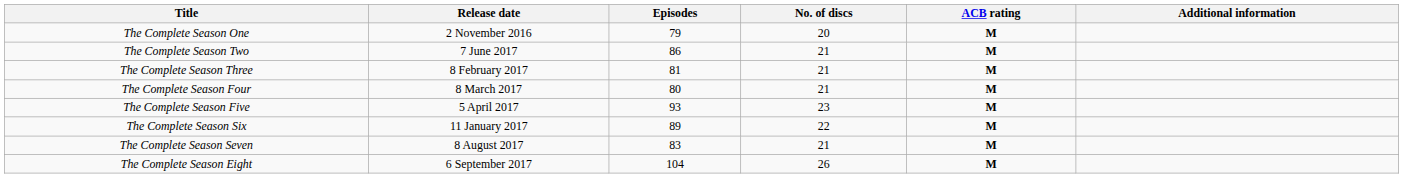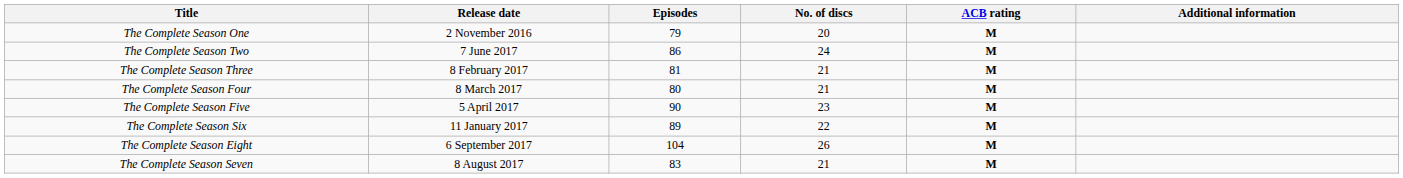 <table class="wikitable" style="width:95%; text-align:center;">
 <tr>
 <th>Title</th>
 <th>Release date</th>
 <th>Episodes</th>
 <th>No. of discs</th>
 <th><a href='#'>ACB</a> rating</th>
 <th>Additional information</th>
 </tr>
 <tr>
 <td><em>The Complete Season One</em></td>
 <td>2 November 2016</td>
 <td>79</td>
 <td>20</td>
 <td><span> <strong>M</strong> </span></td>
 <td><br></td>
 </tr>
 <tr>
 <td><em>The Complete Season Two</em></td>
 <td>7 June 2017</td>
 <td>86</td>
-<td>21</td>
+<td>24</td>
 <td><span> <strong>M</strong> </span></td>
 <td><br></td>
 </tr>
 <tr>
 <td><em>The Complete Season Three</em></td>
 <td>8 February 2017</td>
 <td>81</td>
 <td>21</td>
 <td><span> <strong>M</strong> </span></td>
 <td><br></td>
 </tr>
 <tr>
 <td><em>The Complete Season Four</em></td>
 <td>8 March 2017</td>
 <td>80</td>
 <td>21</td>
 <td><span> <strong>M</strong> </span></td>
 <td><br></td>
 </tr>
 <tr>
 <td><em>The Complete Season Five</em></td>
 <td>5 April 2017</td>
-<td>93</td>
+<td>90</td>
 <td>23</td>
 <td><span> <strong>M</strong> </span></td>
 <td><br></td>
 </tr>
 <tr>
 <td><em>The Complete Season Six</em></td>
 <td>11 January 2017</td>
 <td>89</td>
 <td>22</td>
 <td><span> <strong>M</strong> </span></td>
 <td><br></td>
 </tr>
 <tr>
+<td><em>The Complete Season Eight</em></td>
+<td>6 September 2017</td>
+<td>104</td>
+<td>26</td>
+<td><span> <strong>M</strong> </span></td>
+<td><br></td>
+</tr>
+<tr>
 <td><em>The Complete Season Seven</em></td>
 <td>8 August 2017</td>
 <td>83</td>
 <td>21</td>
 <td><span> <strong>M</strong> </span></td>
 <td><br></td>
 </tr>
-<tr>
-<td><em>The Complete Season Eight</em></td>
-<td>6 September 2017</td>
-<td>104</td>
-<td>26</td>
-<td><span> <strong>M</strong> </span></td>
-<td><br></td>
-</tr>
 </table>
